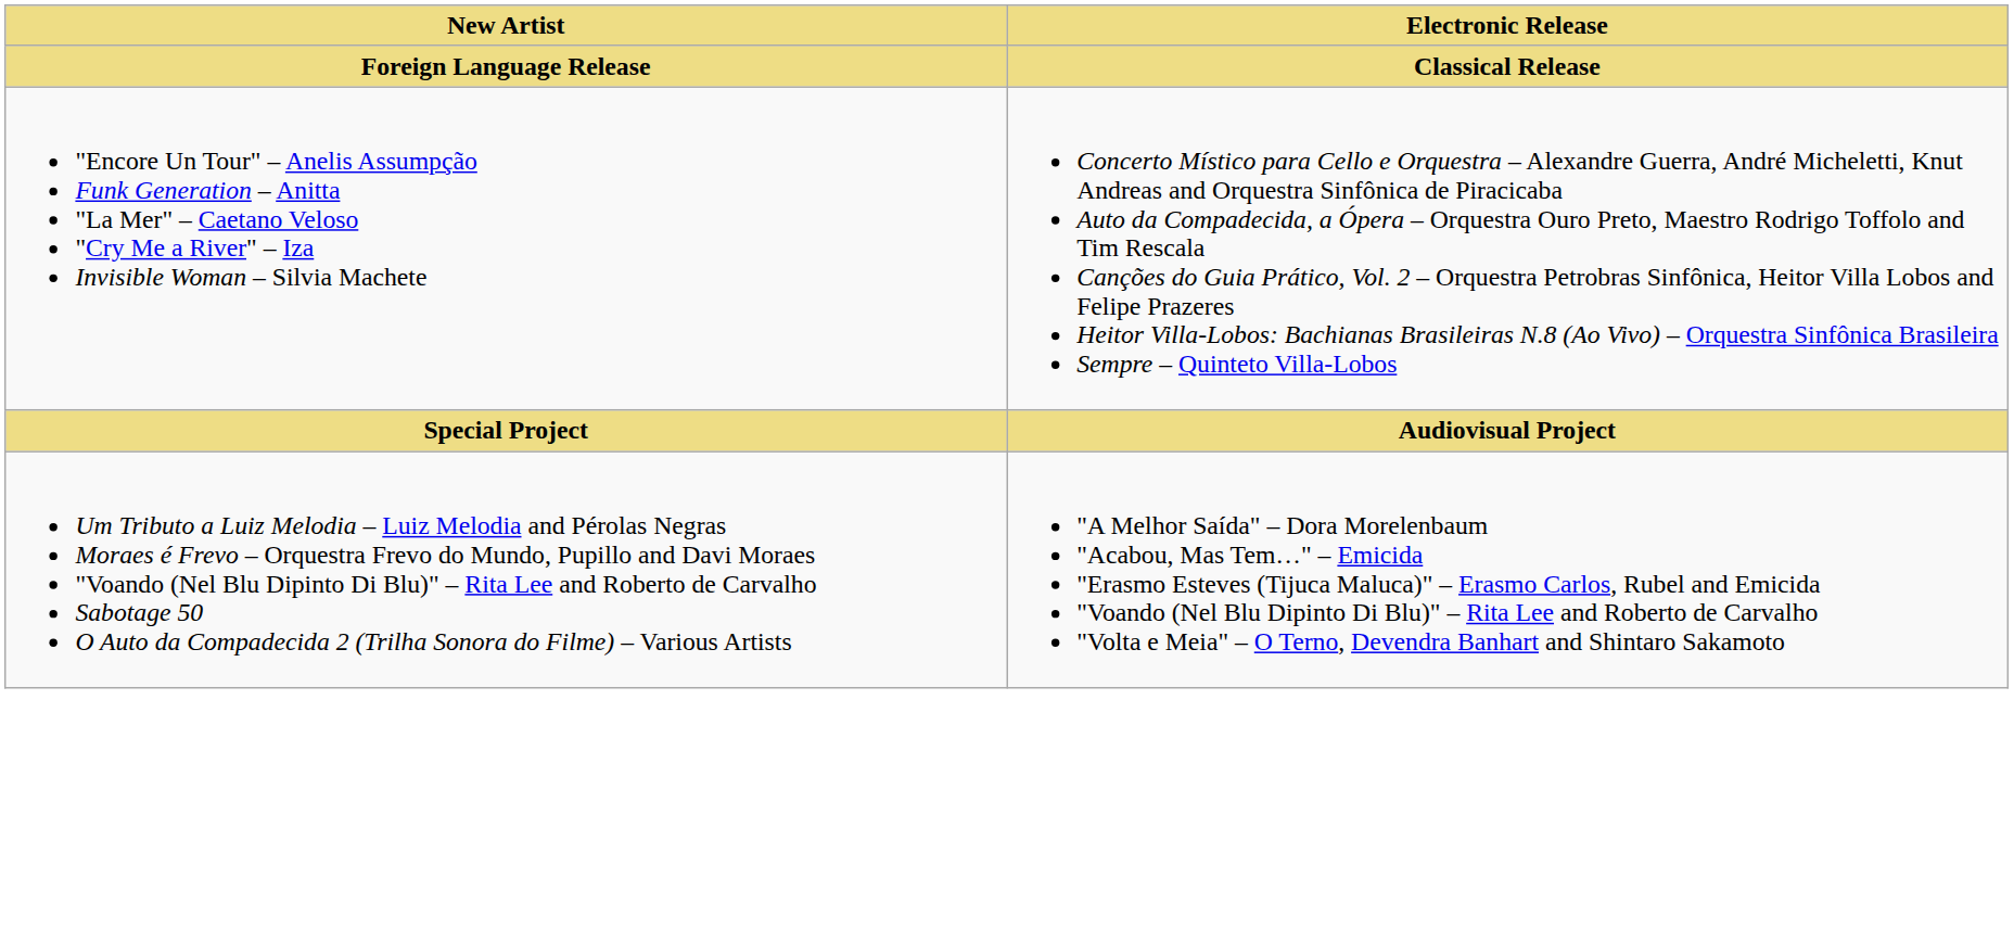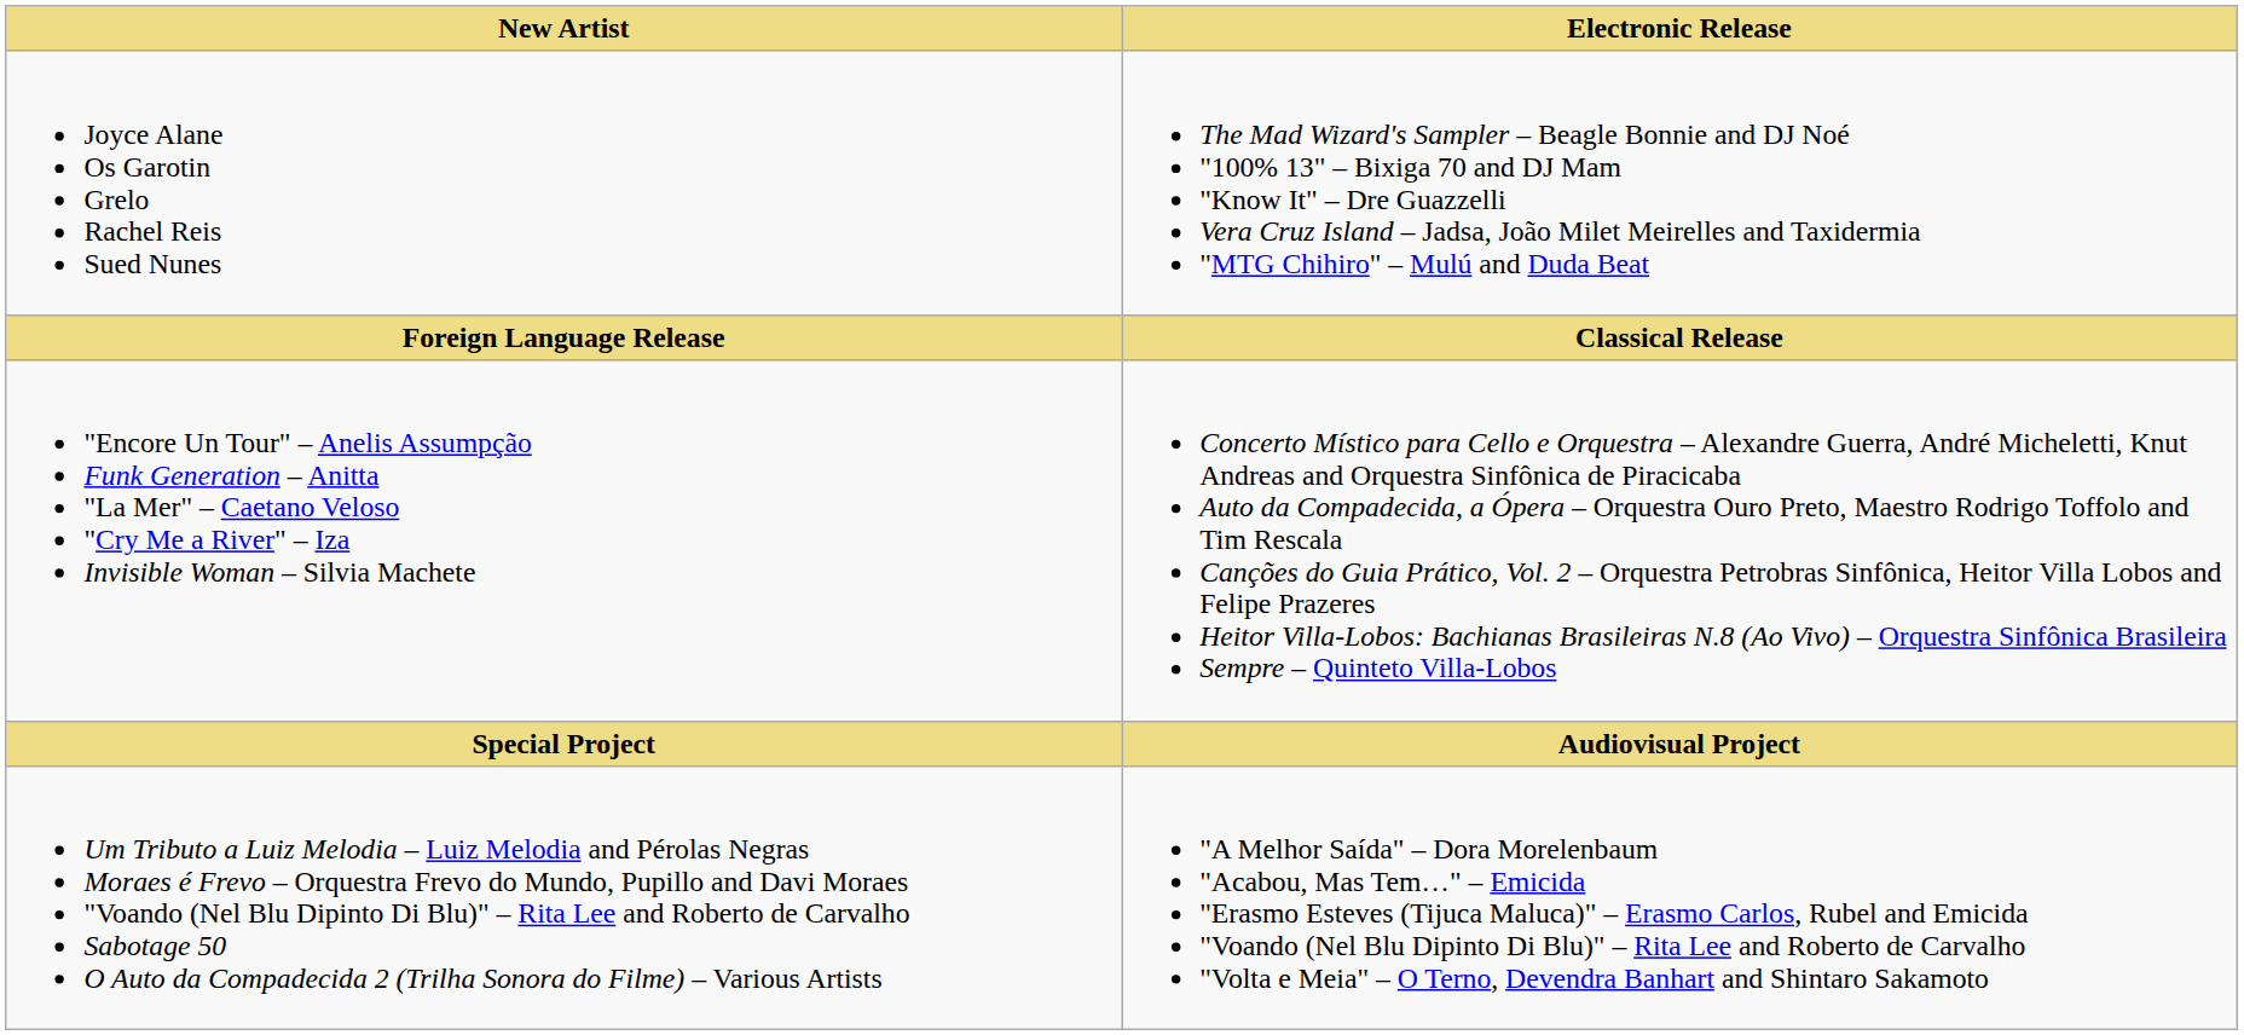 <table class="wikitable" style="width=">
 <tr>
 <th style="background:#EEDD85; width:50%">New Artist</th>
 <th style="background:#EEDD85; width:50%">Electronic Release</th>
+</tr>
+<tr>
+<td style="vertical-align:top"><br><ul><li>Joyce Alane</li><li>Os Garotin</li><li>Grelo</li><li>Rachel Reis</li><li>Sued Nunes</li></ul></td>
+<td style="vertical-align:top"><br><ul><li><em>The Mad Wizard's Sampler</em> – Beagle Bonnie and DJ Noé</li><li>"100% 13" – Bixiga 70 and DJ Mam</li><li>"Know It" – Dre Guazzelli</li><li><em>Vera Cruz Island</em> – Jadsa, João Milet Meirelles and Taxidermia</li><li>"<a href='#'>MTG Chihiro</a>" – <a href='#'>Mulú</a> and <a href='#'>Duda Beat</a></li></ul></td>
 </tr>
 <tr>
 <th style="background:#EEDD85; width:50%">Foreign Language Release</th>
 <th style="background:#EEDD85; width:50%">Classical Release</th>
 </tr>
 <tr>
 <td style="vertical-align:top"><br><ul><li>"Encore Un Tour" – <a href='#'>Anelis Assumpção</a></li><li><em><a href='#'>Funk Generation</a></em> – <a href='#'>Anitta</a></li><li>"La Mer" – <a href='#'>Caetano Veloso</a></li><li>"<a href='#'>Cry Me a River</a>" – <a href='#'>Iza</a></li><li><em>Invisible Woman</em> – Silvia Machete</li></ul></td>
 <td style="vertical-align:top"><br><ul><li><em>Concerto Místico para Cello e Orquestra</em> – Alexandre Guerra, André Micheletti, Knut Andreas and Orquestra Sinfônica de Piracicaba</li><li><em>Auto da Compadecida, a Ópera</em> – Orquestra Ouro Preto, Maestro Rodrigo Toffolo and Tim Rescala</li><li><em>Canções do Guia Prático, Vol. 2</em> – Orquestra Petrobras Sinfônica, Heitor Villa Lobos and Felipe Prazeres</li><li><em>Heitor Villa-Lobos: Bachianas Brasileiras N.8 (Ao Vivo)</em> – <a href='#'>Orquestra Sinfônica Brasileira</a></li><li><em>Sempre</em> – <a href='#'>Quinteto Villa-Lobos</a></li></ul></td>
 </tr>
 <tr>
 <th style="background:#EEDD85; width:50%">Special Project</th>
 <th style="background:#EEDD85; width:50%">Audiovisual Project</th>
 </tr>
 <tr>
 <td style="vertical-align:top"><br><ul><li><em>Um Tributo a Luiz Melodia</em> – <a href='#'>Luiz Melodia</a> and Pérolas Negras</li><li><em>Moraes é Frevo</em> – Orquestra Frevo do Mundo, Pupillo and Davi Moraes</li><li>"Voando (Nel Blu Dipinto Di Blu)" – <a href='#'>Rita Lee</a> and Roberto de Carvalho</li><li><em>Sabotage 50</em></li><li><em>O Auto da Compadecida 2 (Trilha Sonora do Filme)</em> – Various Artists</li></ul></td>
 <td style="vertical-align:top"><br><ul><li>"A Melhor Saída" – Dora Morelenbaum</li><li>"Acabou, Mas Tem…" – <a href='#'>Emicida</a></li><li>"Erasmo Esteves (Tijuca Maluca)" – <a href='#'>Erasmo Carlos</a>, Rubel and Emicida</li><li>"Voando (Nel Blu Dipinto Di Blu)" – <a href='#'>Rita Lee</a> and Roberto de Carvalho</li><li>"Volta e Meia" – <a href='#'>O Terno</a>, <a href='#'>Devendra Banhart</a> and Shintaro Sakamoto</li></ul></td>
 </tr>
 </table>
